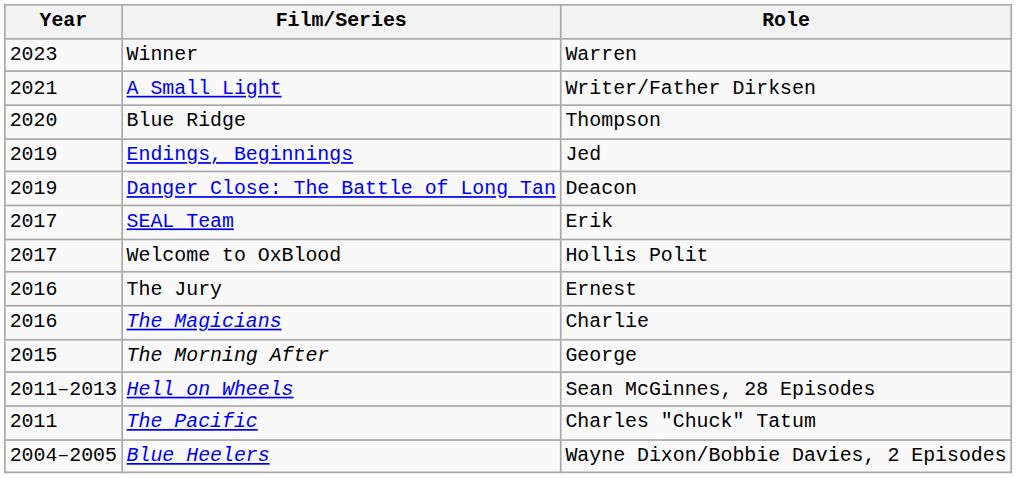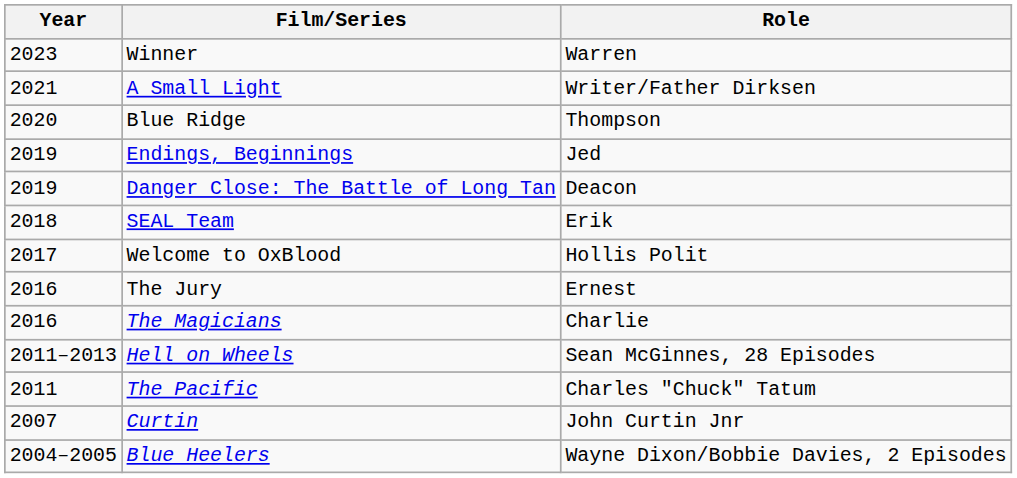 <table class="wikitable" style="font-size: 90%;">
 <tr>
 <th>Year</th>
 <th>Film/Series</th>
 <th>Role</th>
 </tr>
 <tr>
 <td>2023</td>
 <td>Winner</td>
 <td>Warren</td>
 </tr>
 <tr>
 <td>2021</td>
 <td><a href='#'>A Small Light</a></td>
 <td>Writer/Father Dirksen</td>
 </tr>
 <tr>
 <td>2020</td>
 <td>Blue Ridge</td>
 <td>Thompson</td>
 </tr>
 <tr>
 <td>2019</td>
 <td><a href='#'>Endings, Beginnings</a></td>
 <td>Jed</td>
 </tr>
 <tr>
 <td>2019</td>
 <td><a href='#'>Danger Close: The Battle of Long Tan</a></td>
 <td>Deacon</td>
 </tr>
 <tr>
-<td>2017</td>
+<td>2018</td>
 <td><a href='#'>SEAL Team</a></td>
 <td>Erik</td>
 </tr>
 <tr>
 <td>2017</td>
 <td>Welcome to OxBlood</td>
 <td>Hollis Polit</td>
 </tr>
 <tr>
 <td>2016</td>
 <td>The Jury</td>
 <td>Ernest</td>
 </tr>
 <tr>
 <td>2016</td>
 <td><em><a href='#'>The Magicians</a></em></td>
 <td>Charlie</td>
 </tr>
 <tr>
-<td>2015</td>
-<td><em>The Morning After</em></td>
-<td>George</td>
-</tr>
-<tr>
 <td>2011–2013</td>
 <td><em><a href='#'>Hell on Wheels</a></em></td>
 <td>Sean McGinnes, 28 Episodes</td>
 </tr>
 <tr>
 <td>2011</td>
 <td><em><a href='#'>The Pacific</a></em></td>
 <td>Charles "Chuck" Tatum</td>
 </tr>
 <tr>
+<td>2007</td>
+<td><em><a href='#'>Curtin</a></em></td>
+<td>John Curtin Jnr</td>
+</tr>
+<tr>
 <td>2004–2005</td>
 <td><em><a href='#'>Blue Heelers</a></em></td>
 <td>Wayne Dixon/Bobbie Davies, 2 Episodes</td>
 </tr>
 </table>
